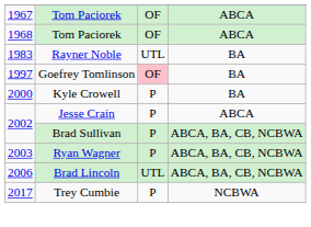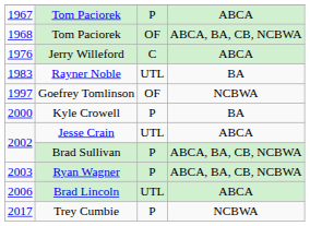 <table class="wikitable" style="text-align:center">
 <tr>
 </tr>
 <tr>
 <td><a href='#'>1967</a></td>
 <td style="background:#d0f0d0;"><a href='#'>Tom Paciorek</a></td>
-<td style="background:#d0f0d0;">OF</td>
+<td style="background:#d0f0d0;">P</td>
 <td style="background:#d0f0d0;">ABCA</td>
 </tr>
 <tr>
 <td><a href='#'>1968</a></td>
 <td style="background:#d0f0d0;">Tom Paciorek</td>
 <td style="background:#d0f0d0;">OF</td>
+<td style="background:#d0f0d0;">ABCA, BA, CB, NCBWA</td>
+</tr>
+<tr>
+<td><a href='#'>1976</a></td>
+<td style="background:#d0f0d0;">Jerry Willeford</td>
+<td style="background:#d0f0d0;">C</td>
 <td style="background:#d0f0d0;">ABCA</td>
 </tr>
 <tr>
 <td><a href='#'>1983</a></td>
 <td><a href='#'>Rayner Noble</a></td>
 <td>UTL</td>
 <td>BA</td>
 </tr>
 <tr>
 <td><a href='#'>1997</a></td>
 <td>Goefrey Tomlinson</td>
-<td style="background: pink;">OF</td>
-<td>BA</td>
+<td>OF</td>
+<td>NCBWA</td>
 </tr>
 <tr>
 <td><a href='#'>2000</a></td>
 <td>Kyle Crowell</td>
 <td>P</td>
 <td>BA</td>
 </tr>
 <tr>
 <td rowspan=2><a href='#'>2002</a></td>
 <td><a href='#'>Jesse Crain</a></td>
-<td>P</td>
+<td>UTL</td>
 <td>ABCA</td>
 </tr>
 <tr>
 <td style="background:#d0f0d0;">Brad Sullivan</td>
 <td style="background:#d0f0d0;">P</td>
 <td style="background:#d0f0d0;">ABCA, BA, CB, NCBWA</td>
 </tr>
 <tr>
 <td><a href='#'>2003</a></td>
 <td style="background:#d0f0d0;"><a href='#'>Ryan Wagner</a></td>
 <td style="background:#d0f0d0;">P</td>
 <td style="background:#d0f0d0;">ABCA, BA, CB, NCBWA</td>
 </tr>
 <tr>
 <td><a href='#'>2006</a></td>
 <td style="background:#d0f0d0;"><a href='#'>Brad Lincoln</a></td>
 <td style="background:#d0f0d0;">UTL</td>
-<td style="background:#d0f0d0;">ABCA, BA, CB, NCBWA</td>
+<td style="background:#d0f0d0;">ABCA</td>
 </tr>
 <tr>
 <td><a href='#'>2017</a></td>
 <td>Trey Cumbie</td>
 <td>P</td>
 <td>NCBWA</td>
 </tr>
 </table>
